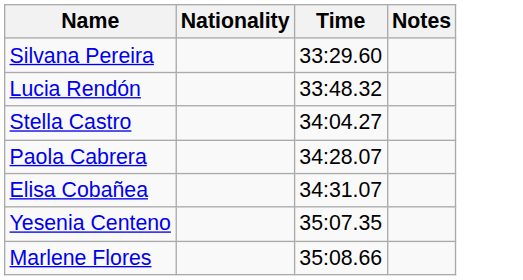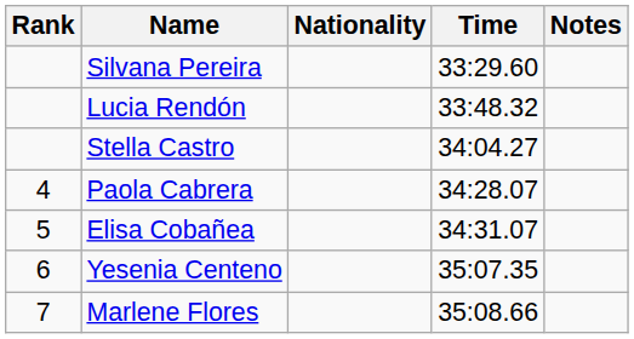 <table class="wikitable sortable" style="text-align:center">
 <tr>
+<th>Rank</th>
 <th>Name</th>
 <th>Nationality</th>
 <th>Time</th>
 <th>Notes</th>
 </tr>
 <tr>
+<td align=center></td>
 <td align=left><a href='#'>Silvana Pereira</a></td>
 <td align=left></td>
 <td>33:29.60</td>
 <td></td>
 </tr>
 <tr>
+<td align=center></td>
 <td align=left><a href='#'>Lucia Rendón</a></td>
 <td align=left></td>
 <td>33:48.32</td>
 <td></td>
 </tr>
 <tr>
+<td align=center></td>
 <td align=left><a href='#'>Stella Castro</a></td>
 <td align=left></td>
 <td>34:04.27</td>
 <td></td>
 </tr>
 <tr>
+<td align=center>4</td>
 <td align=left><a href='#'>Paola Cabrera</a></td>
 <td align=left></td>
 <td>34:28.07</td>
 <td></td>
 </tr>
 <tr>
+<td align=center>5</td>
 <td align=left><a href='#'>Elisa Cobañea</a></td>
 <td align=left></td>
 <td>34:31.07</td>
 <td></td>
 </tr>
 <tr>
+<td align=center>6</td>
 <td align=left><a href='#'>Yesenia Centeno</a></td>
 <td align=left></td>
 <td>35:07.35</td>
 <td></td>
 </tr>
 <tr>
+<td align=center>7</td>
 <td align=left><a href='#'>Marlene Flores</a></td>
 <td align=left></td>
 <td>35:08.66</td>
 <td></td>
 </tr>
 </table>
